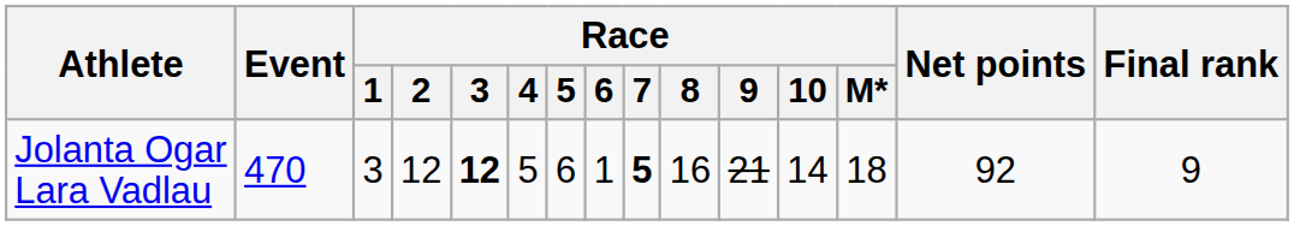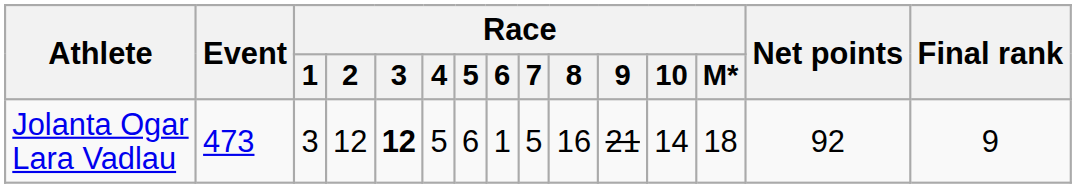 <table class="wikitable" style="font-size:90%">
 <tr>
 <th rowspan="2">Athlete</th>
 <th rowspan="2">Event</th>
 <th colspan=11>Race</th>
 <th rowspan=2>Net points</th>
 <th rowspan=2>Final rank</th>
 </tr>
 <tr style="font-size:95%">
 <th>1</th>
 <th>2</th>
 <th>3</th>
 <th>4</th>
 <th>5</th>
 <th>6</th>
 <th>7</th>
 <th>8</th>
 <th>9</th>
 <th>10</th>
 <th>M*</th>
 </tr>
 <tr align=center>
 <td align=left><a href='#'>Jolanta Ogar</a><br><a href='#'>Lara Vadlau</a></td>
-<td align=left><a href='#'>470</a></td>
+<td align=left><a href='#'>473</a></td>
 <td>3</td>
 <td>12</td>
 <td><strong>12</strong></td>
 <td>5</td>
 <td>6</td>
 <td>1</td>
-<td><strong>5</strong></td>
+<td>5</td>
 <td>16</td>
 <td><s>21</s></td>
 <td>14</td>
 <td>18</td>
 <td>92</td>
 <td>9</td>
 </tr>
 </table>
